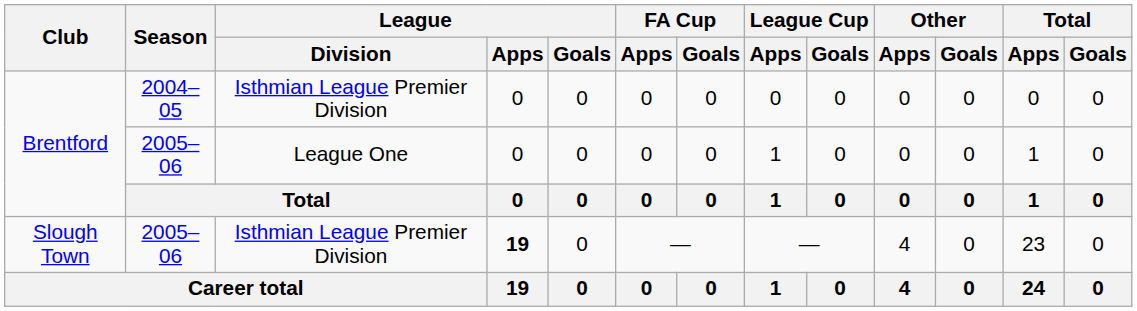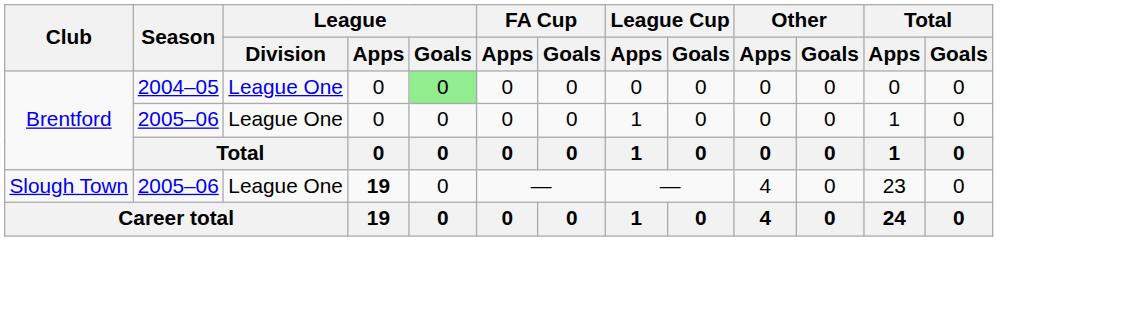 <table class="wikitable" style="text-align: center;">
 <tr>
 <th rowspan="2">Club</th>
 <th rowspan="2">Season</th>
 <th colspan="3">League</th>
 <th colspan="2">FA Cup</th>
 <th colspan="2">League Cup</th>
 <th colspan="2">Other</th>
 <th colspan="2">Total</th>
 </tr>
 <tr>
 <th>Division</th>
 <th>Apps</th>
 <th>Goals</th>
 <th>Apps</th>
 <th>Goals</th>
 <th>Apps</th>
 <th>Goals</th>
 <th>Apps</th>
 <th>Goals</th>
 <th>Apps</th>
 <th>Goals</th>
 </tr>
 <tr>
 <td rowspan="3"><a href='#'>Brentford</a></td>
 <td><a href='#'>2004–05</a></td>
-<td><a href='#'>Isthmian League</a> Premier Division</td>
+<td><a href='#'>League One</a></td>
 <td>0</td>
-<td>0</td>
+<td style="background: lightgreen;">0</td>
 <td>0</td>
 <td>0</td>
 <td>0</td>
 <td>0</td>
 <td>0</td>
 <td>0</td>
 <td>0</td>
 <td>0</td>
 </tr>
 <tr>
 <td><a href='#'>2005–06</a></td>
 <td>League One</td>
 <td>0</td>
 <td>0</td>
 <td>0</td>
 <td>0</td>
 <td>1</td>
 <td>0</td>
 <td>0</td>
 <td>0</td>
 <td>1</td>
 <td>0</td>
 </tr>
 <tr>
 <th colspan="2">Total</th>
 <th>0</th>
 <th>0</th>
 <th>0</th>
 <th>0</th>
 <th>1</th>
 <th>0</th>
 <th>0</th>
 <th>0</th>
 <th>1</th>
 <th>0</th>
 </tr>
 <tr>
 <td><a href='#'>Slough Town</a></td>
 <td><a href='#'>2005–06</a></td>
-<td><a href='#'>Isthmian League</a> Premier Division</td>
+<td>League One</td>
 <td><strong>19</strong></td>
 <td>0</td>
 <td colspan="2">—</td>
 <td colspan="2">—</td>
 <td>4</td>
 <td>0</td>
 <td>23</td>
 <td>0</td>
 </tr>
 <tr>
 <th colspan="3">Career total</th>
 <th>19</th>
 <th>0</th>
 <th>0</th>
 <th>0</th>
 <th>1</th>
 <th>0</th>
 <th>4</th>
 <th>0</th>
 <th>24</th>
 <th>0</th>
 </tr>
 </table>
